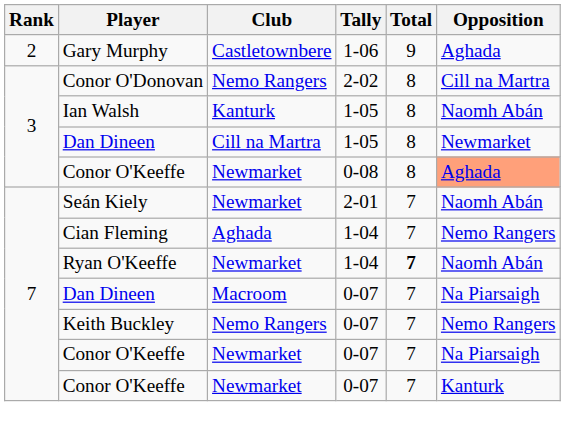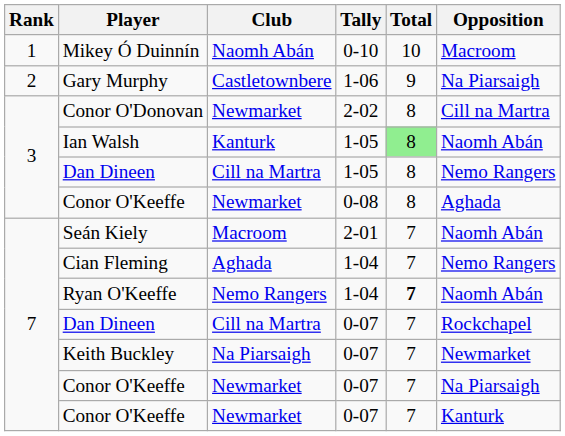 <table class="wikitable">
 <tr>
 <th>Rank</th>
 <th>Player</th>
 <th>Club</th>
 <th>Tally</th>
 <th>Total</th>
 <th>Opposition</th>
 </tr>
 <tr>
+<td rowspan="1" style="text-align:center;">1</td>
+<td>Mikey Ó Duinnín</td>
+<td><a href='#'>Naomh Abán</a></td>
+<td align=center>0-10</td>
+<td align=center>10</td>
+<td><a href='#'>Macroom</a></td>
+</tr>
+<tr>
 <td rowspan="1" style="text-align:center;">2</td>
 <td>Gary Murphy</td>
 <td><a href='#'>Castletownbere</a></td>
 <td align=center>1-06</td>
 <td align=center>9</td>
-<td><a href='#'>Aghada</a></td>
+<td><a href='#'>Na Piarsaigh</a></td>
 </tr>
 <tr>
 <td rowspan="4" style="text-align:center;">3</td>
 <td>Conor O'Donovan</td>
-<td><a href='#'>Nemo Rangers</a></td>
+<td><a href='#'>Newmarket</a></td>
 <td align=center>2-02</td>
 <td align=center>8</td>
 <td><a href='#'>Cill na Martra</a></td>
 </tr>
 <tr>
 <td>Ian Walsh</td>
 <td><a href='#'>Kanturk</a></td>
 <td align=center>1-05</td>
-<td align=center>8</td>
+<td align=center style="background: lightgreen;">8</td>
 <td><a href='#'>Naomh Abán</a></td>
 </tr>
 <tr>
 <td><a href='#'>Dan Dineen</a></td>
 <td><a href='#'>Cill na Martra</a></td>
 <td align=center>1-05</td>
 <td align=center>8</td>
-<td><a href='#'>Newmarket</a></td>
+<td><a href='#'>Nemo Rangers</a></td>
 </tr>
 <tr>
 <td>Conor O'Keeffe</td>
 <td><a href='#'>Newmarket</a></td>
 <td align=center>0-08</td>
 <td align=center>8</td>
-<td style="background: lightsalmon;"><a href='#'>Aghada</a></td>
+<td><a href='#'>Aghada</a></td>
 </tr>
 <tr>
 <td rowspan="7" style="text-align:center;">7</td>
 <td>Seán Kiely</td>
-<td><a href='#'>Newmarket</a></td>
+<td><a href='#'>Macroom</a></td>
 <td align=center>2-01</td>
 <td align=center>7</td>
 <td><a href='#'>Naomh Abán</a></td>
 </tr>
 <tr>
 <td>Cian Fleming</td>
 <td><a href='#'>Aghada</a></td>
 <td align=center>1-04</td>
 <td align=center>7</td>
 <td><a href='#'>Nemo Rangers</a></td>
 </tr>
 <tr>
 <td>Ryan O'Keeffe</td>
-<td><a href='#'>Newmarket</a></td>
+<td><a href='#'>Nemo Rangers</a></td>
 <td align=center>1-04</td>
 <td align=center><strong>7</strong></td>
 <td><a href='#'>Naomh Abán</a></td>
 </tr>
 <tr>
 <td><a href='#'>Dan Dineen</a></td>
-<td><a href='#'>Macroom</a></td>
+<td><a href='#'>Cill na Martra</a></td>
 <td align=center>0-07</td>
 <td align=center>7</td>
-<td><a href='#'>Na Piarsaigh</a></td>
+<td><a href='#'>Rockchapel</a></td>
 </tr>
 <tr>
 <td>Keith Buckley</td>
-<td><a href='#'>Nemo Rangers</a></td>
+<td><a href='#'>Na Piarsaigh</a></td>
 <td align=center>0-07</td>
 <td align=center>7</td>
-<td><a href='#'>Nemo Rangers</a></td>
+<td><a href='#'>Newmarket</a></td>
 </tr>
 <tr>
 <td>Conor O'Keeffe</td>
 <td><a href='#'>Newmarket</a></td>
 <td align=center>0-07</td>
 <td align=center>7</td>
 <td><a href='#'>Na Piarsaigh</a></td>
 </tr>
 <tr>
 <td>Conor O'Keeffe</td>
 <td><a href='#'>Newmarket</a></td>
 <td align=center>0-07</td>
 <td align=center>7</td>
 <td><a href='#'>Kanturk</a></td>
 </tr>
 </table>
